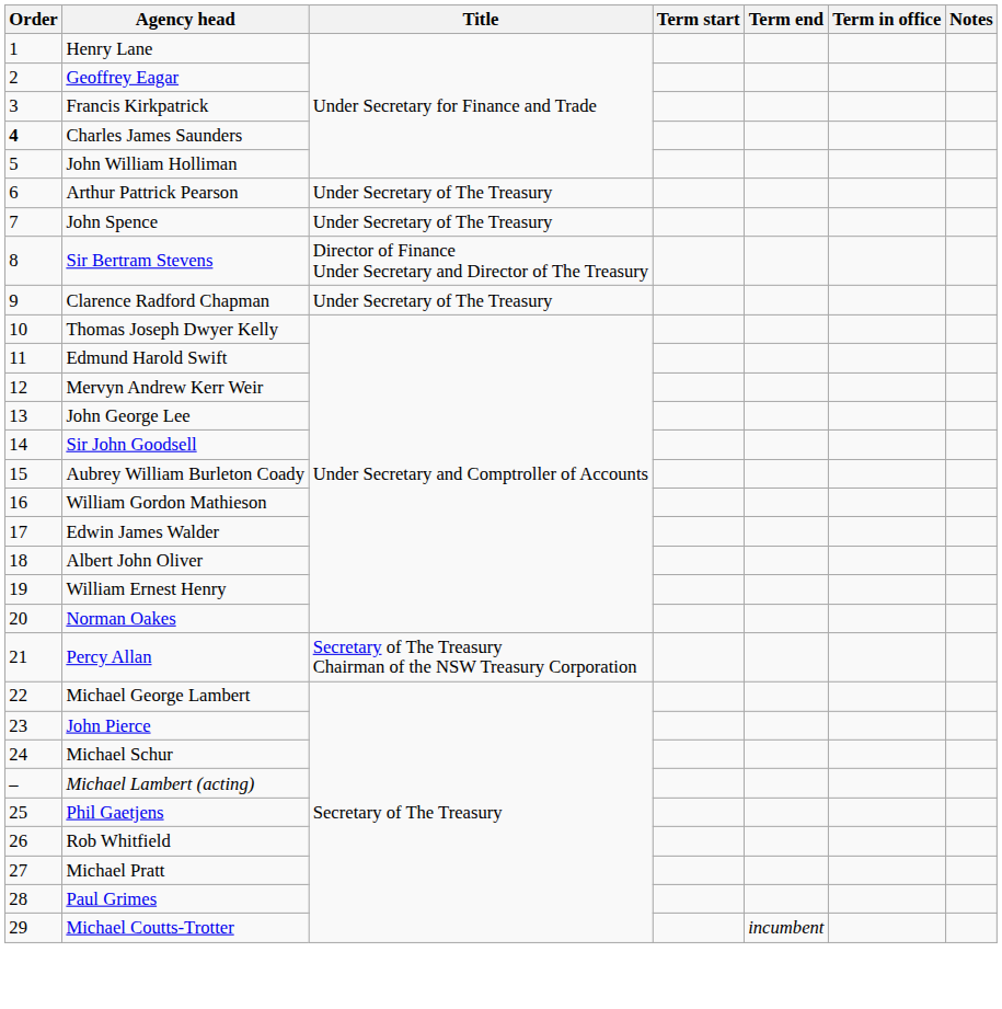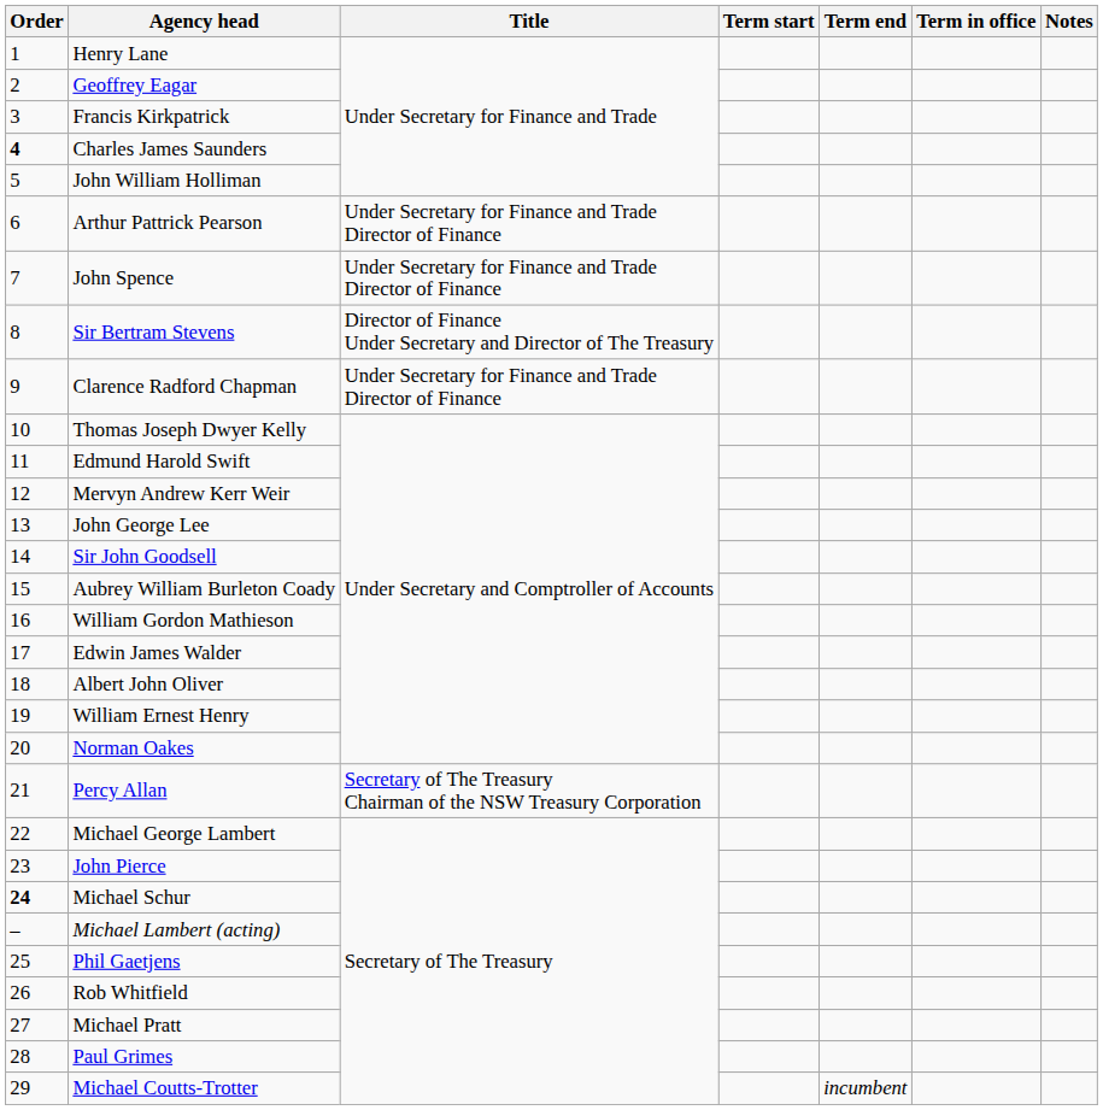 <table class="wikitable">
 <tr>
 <th>Order</th>
 <th>Agency head</th>
 <th>Title</th>
 <th>Term start</th>
 <th>Term end</th>
 <th>Term in office</th>
 <th>Notes</th>
 </tr>
 <tr>
 <td>1</td>
 <td>Henry Lane</td>
 <td rowspan=5>Under Secretary for Finance and Trade</td>
 <td></td>
 <td></td>
 <td align=right></td>
 <td></td>
 </tr>
 <tr>
 <td>2</td>
 <td><a href='#'>Geoffrey Eagar</a></td>
 <td></td>
 <td></td>
 <td align=right></td>
 <td></td>
 </tr>
 <tr>
 <td>3</td>
 <td>Francis Kirkpatrick</td>
 <td></td>
 <td></td>
 <td align=right></td>
 <td></td>
 </tr>
 <tr>
 <td><strong>4</strong></td>
 <td>Charles James Saunders</td>
 <td></td>
 <td></td>
 <td align=right></td>
 <td></td>
 </tr>
 <tr>
 <td>5</td>
 <td>John William Holliman</td>
 <td></td>
 <td></td>
 <td align=right></td>
 <td></td>
 </tr>
 <tr>
 <td>6</td>
 <td>Arthur Pattrick Pearson</td>
-<td>Under Secretary of The Treasury</td>
+<td>Under Secretary for Finance and Trade<br>Director of Finance</td>
 <td></td>
 <td></td>
 <td align=right></td>
 <td></td>
 </tr>
 <tr>
 <td>7</td>
 <td>John Spence</td>
-<td>Under Secretary of The Treasury</td>
+<td>Under Secretary for Finance and Trade<br>Director of Finance</td>
 <td></td>
 <td></td>
 <td align=right></td>
 <td></td>
 </tr>
 <tr>
 <td>8</td>
 <td><a href='#'>Sir Bertram Stevens</a></td>
 <td>Director of Finance<br>Under Secretary and Director of The Treasury</td>
 <td></td>
 <td></td>
 <td align=right></td>
 <td></td>
 </tr>
 <tr>
 <td>9</td>
 <td>Clarence Radford Chapman</td>
-<td>Under Secretary of The Treasury</td>
+<td>Under Secretary for Finance and Trade<br>Director of Finance</td>
 <td></td>
 <td></td>
 <td align=right></td>
 <td></td>
 </tr>
 <tr>
 <td>10</td>
 <td>Thomas Joseph Dwyer Kelly</td>
 <td rowspan=11>Under Secretary and Comptroller of Accounts</td>
 <td></td>
 <td></td>
 <td align=right></td>
 <td></td>
 </tr>
 <tr>
 <td>11</td>
 <td>Edmund Harold Swift</td>
 <td></td>
 <td></td>
 <td align=right></td>
 <td></td>
 </tr>
 <tr>
 <td>12</td>
 <td>Mervyn Andrew Kerr Weir</td>
 <td></td>
 <td></td>
 <td align=right></td>
 <td></td>
 </tr>
 <tr>
 <td>13</td>
 <td>John George Lee</td>
 <td></td>
 <td></td>
 <td align=right></td>
 <td></td>
 </tr>
 <tr>
 <td>14</td>
 <td><a href='#'>Sir John Goodsell</a></td>
 <td></td>
 <td></td>
 <td align=right></td>
 <td></td>
 </tr>
 <tr>
 <td>15</td>
 <td>Aubrey William Burleton Coady</td>
 <td></td>
 <td></td>
 <td align=right></td>
 <td></td>
 </tr>
 <tr>
 <td>16</td>
 <td>William Gordon Mathieson</td>
 <td></td>
 <td></td>
 <td align=right></td>
 <td></td>
 </tr>
 <tr>
 <td>17</td>
 <td>Edwin James Walder</td>
 <td></td>
 <td></td>
 <td align=right></td>
 <td></td>
 </tr>
 <tr>
 <td>18</td>
 <td>Albert John Oliver</td>
 <td></td>
 <td></td>
 <td align=right></td>
 <td></td>
 </tr>
 <tr>
 <td>19</td>
 <td>William Ernest Henry</td>
 <td></td>
 <td></td>
 <td align=right></td>
 <td></td>
 </tr>
 <tr>
 <td>20</td>
 <td><a href='#'>Norman Oakes</a></td>
 <td></td>
 <td></td>
 <td align=right></td>
 <td></td>
 </tr>
 <tr>
 <td>21</td>
 <td><a href='#'>Percy Allan</a></td>
 <td><a href='#'>Secretary</a> of The Treasury<br>Chairman of the NSW Treasury Corporation</td>
 <td></td>
 <td></td>
 <td align=right></td>
 <td></td>
 </tr>
 <tr>
 <td>22</td>
 <td>Michael George Lambert</td>
 <td rowspan=9>Secretary of The Treasury</td>
 <td></td>
 <td></td>
 <td align=right></td>
 <td></td>
 </tr>
 <tr>
 <td>23</td>
 <td><a href='#'>John Pierce</a></td>
 <td></td>
 <td></td>
 <td align=right></td>
 <td></td>
 </tr>
 <tr>
-<td>24</td>
+<td><strong>24</strong></td>
 <td>Michael Schur</td>
 <td></td>
 <td></td>
 <td align=right></td>
 <td></td>
 </tr>
 <tr>
 <td>–</td>
 <td><em>Michael Lambert (acting)</em></td>
 <td><em></em></td>
 <td><em></em></td>
 <td align=right><em></em></td>
 <td></td>
 </tr>
 <tr>
 <td>25</td>
 <td><a href='#'>Phil Gaetjens</a></td>
 <td></td>
 <td></td>
 <td align=right></td>
 <td></td>
 </tr>
 <tr>
 <td>26</td>
 <td>Rob Whitfield</td>
 <td></td>
 <td></td>
 <td align=right></td>
 <td></td>
 </tr>
 <tr>
 <td>27</td>
 <td>Michael Pratt </td>
 <td></td>
 <td></td>
 <td align=right></td>
 <td></td>
 </tr>
 <tr>
 <td>28</td>
 <td><a href='#'>Paul Grimes</a> </td>
 <td></td>
 <td></td>
 <td align=right></td>
 <td></td>
 </tr>
 <tr>
 <td>29</td>
 <td><a href='#'>Michael Coutts-Trotter</a></td>
 <td></td>
 <td><em>incumbent</em></td>
 <td align=right></td>
 <td></td>
 </tr>
 </table>
